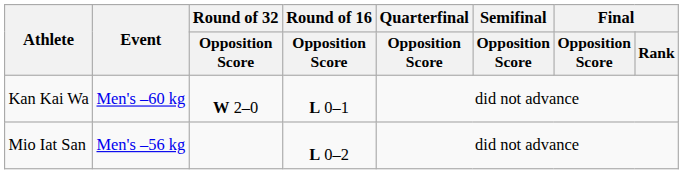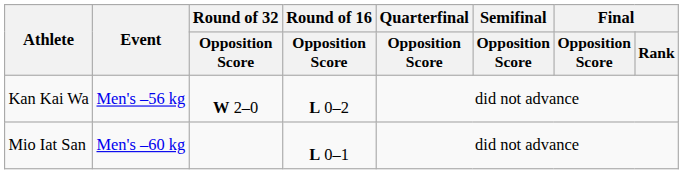 <table class=wikitable style=font-size:90%;text-align:center>
 <tr>
 <th rowspan=2>Athlete</th>
 <th rowspan=2>Event</th>
 <th>Round of 32</th>
 <th>Round of 16</th>
 <th>Quarterfinal</th>
 <th>Semifinal</th>
 <th colspan=2>Final</th>
 </tr>
 <tr style=font-size:95%>
 <th>Opposition<br>Score</th>
 <th>Opposition<br>Score</th>
 <th>Opposition<br>Score</th>
 <th>Opposition<br>Score</th>
 <th>Opposition<br>Score</th>
 <th>Rank</th>
 </tr>
 <tr>
 <td align=left>Kan Kai Wa</td>
-<td align=left><a href='#'>Men's –60 kg</a></td>
+<td align=left><a href='#'>Men's –56 kg</a></td>
 <td><br><strong>W</strong> 2–0</td>
-<td><br><strong>L</strong> 0–1</td>
+<td><br><strong>L</strong> 0–2</td>
 <td colspan=4>did not advance</td>
 </tr>
 <tr>
 <td align=left>Mio Iat San</td>
-<td align=left><a href='#'>Men's –56 kg</a></td>
+<td align=left><a href='#'>Men's –60 kg</a></td>
 <td></td>
-<td><br><strong>L</strong> 0–2</td>
+<td><br><strong>L</strong> 0–1</td>
 <td colspan=4>did not advance</td>
 </tr>
 </table>
